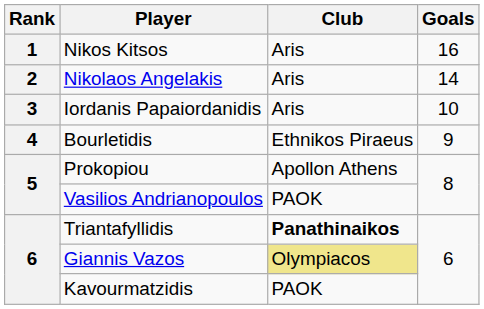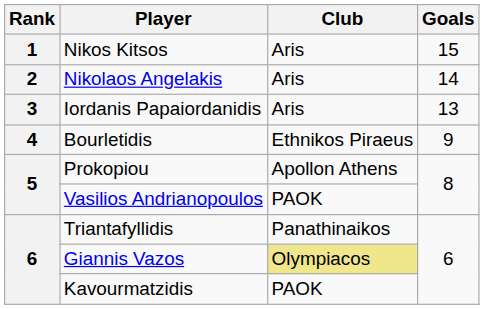 <table class="wikitable" style="text-align:center">
 <tr>
 <th>Rank</th>
 <th>Player</th>
 <th>Club</th>
 <th>Goals</th>
 </tr>
 <tr>
 <th>1</th>
 <td align="left"> Nikos Kitsos</td>
 <td align="left">Aris</td>
-<td>16</td>
+<td>15</td>
 </tr>
 <tr>
 <th>2</th>
 <td align="left"> <a href='#'>Nikolaos Angelakis</a></td>
 <td align="left">Aris</td>
 <td>14</td>
 </tr>
 <tr>
 <th>3</th>
 <td align="left"> Iordanis Papaiordanidis</td>
 <td align="left">Aris</td>
-<td>10</td>
+<td>13</td>
 </tr>
 <tr>
 <th>4</th>
 <td align="left"> Bourletidis</td>
 <td align="left">Ethnikos Piraeus</td>
 <td>9</td>
 </tr>
 <tr>
 <th rowspan=2>5</th>
 <td align="left"> Prokopiou</td>
 <td align="left">Apollon Athens</td>
 <td rowspan=2>8</td>
 </tr>
 <tr>
 <td align="left"> <a href='#'>Vasilios Andrianopoulos</a></td>
 <td align="left">PAOK</td>
 </tr>
 <tr>
 <th rowspan=3>6</th>
 <td align="left"> Triantafyllidis</td>
-<td align="left"><strong>Panathinaikos</strong></td>
+<td align="left">Panathinaikos</td>
 <td rowspan=3>6</td>
 </tr>
 <tr>
 <td align="left"> <a href='#'>Giannis Vazos</a></td>
 <td align="left" style="background: khaki;">Olympiacos</td>
 </tr>
 <tr>
 <td align="left"> Kavourmatzidis</td>
 <td align="left">PAOK</td>
 </tr>
 </table>
